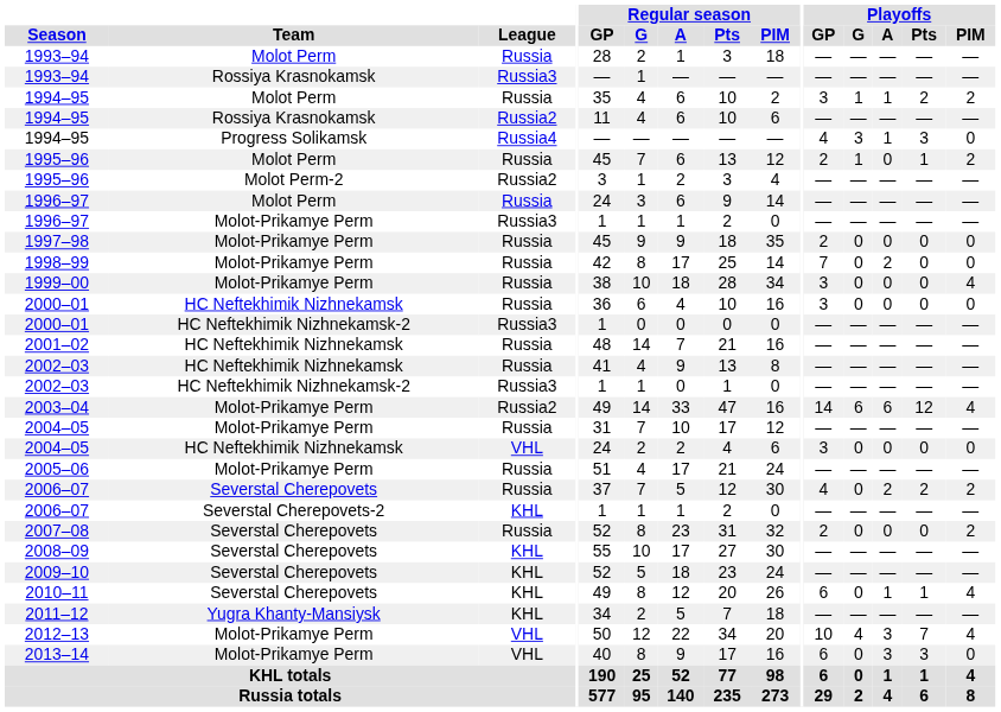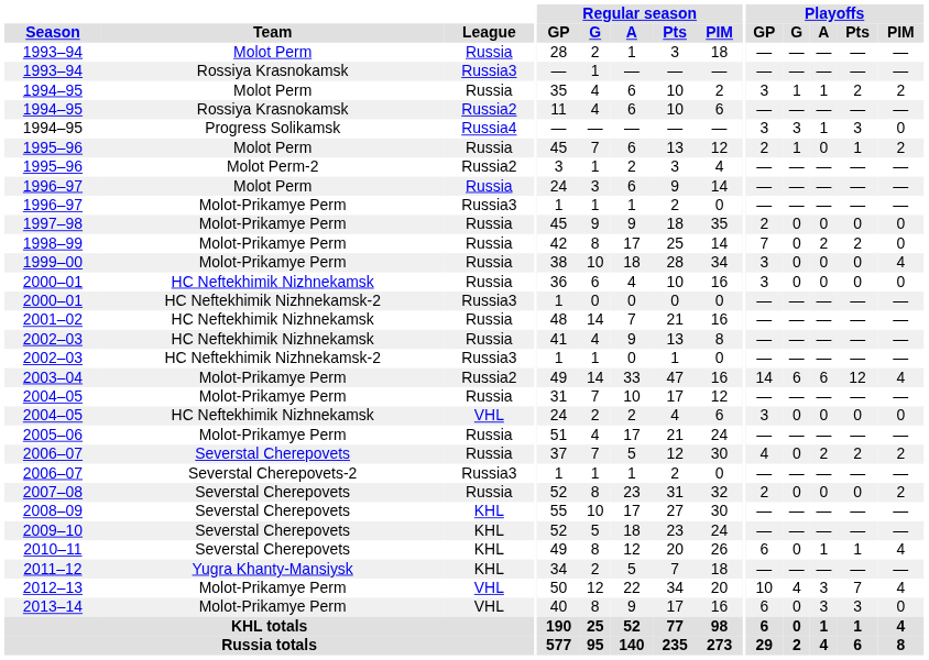 <table border="0" cellpadding="1" cellspacing="0" style="text-align:center; width:60em">
 <tr bgcolor="#e0e0e0">
 <th colspan="3" bgcolor="#ffffff"></th>
 <th rowspan="99" bgcolor="#ffffff"></th>
 <th colspan="5"><a href='#'>Regular season</a></th>
 <th rowspan="99" bgcolor="#ffffff"></th>
 <th colspan="5"><a href='#'>Playoffs</a></th>
 </tr>
 <tr bgcolor="#e0e0e0">
 <th><a href='#'>Season</a></th>
 <th>Team</th>
 <th>League</th>
 <th>GP</th>
 <th><a href='#'>G</a></th>
 <th><a href='#'>A</a></th>
 <th><a href='#'>Pts</a></th>
 <th><a href='#'>PIM</a></th>
 <th>GP</th>
 <th>G</th>
 <th>A</th>
 <th>Pts</th>
 <th>PIM</th>
 </tr>
 <tr>
 <td><a href='#'>1993–94</a></td>
 <td><a href='#'>Molot Perm</a></td>
 <td><a href='#'>Russia</a></td>
 <td>28</td>
 <td>2</td>
 <td>1</td>
 <td>3</td>
 <td>18</td>
 <td>—</td>
 <td>—</td>
 <td>—</td>
 <td>—</td>
 <td>—</td>
 </tr>
 <tr bgcolor="#f0f0f0">
 <td><a href='#'>1993–94</a></td>
 <td>Rossiya Krasnokamsk</td>
 <td><a href='#'>Russia3</a></td>
 <td>—</td>
 <td>1</td>
 <td>—</td>
 <td>—</td>
 <td>—</td>
 <td>—</td>
 <td>—</td>
 <td>—</td>
 <td>—</td>
 <td>—</td>
 </tr>
 <tr>
 <td><a href='#'>1994–95</a></td>
 <td>Molot Perm</td>
 <td>Russia</td>
 <td>35</td>
 <td>4</td>
 <td>6</td>
 <td>10</td>
 <td>2</td>
 <td>3</td>
 <td>1</td>
 <td>1</td>
 <td>2</td>
 <td>2</td>
 </tr>
 <tr bgcolor="#f0f0f0">
 <td><a href='#'>1994–95</a></td>
 <td>Rossiya Krasnokamsk</td>
 <td><a href='#'>Russia2</a></td>
 <td>11</td>
 <td>4</td>
 <td>6</td>
 <td>10</td>
 <td>6</td>
 <td>—</td>
 <td>—</td>
 <td>—</td>
 <td>—</td>
 <td>—</td>
 </tr>
 <tr>
 <td>1994–95</td>
 <td>Progress Solikamsk</td>
 <td><a href='#'>Russia4</a></td>
 <td>—</td>
 <td>—</td>
 <td>—</td>
 <td>—</td>
 <td>—</td>
-<td>4</td>
+<td>3</td>
 <td>3</td>
 <td>1</td>
 <td>3</td>
 <td>0</td>
 </tr>
 <tr bgcolor="#f0f0f0">
 <td><a href='#'>1995–96</a></td>
 <td>Molot Perm</td>
 <td>Russia</td>
 <td>45</td>
 <td>7</td>
 <td>6</td>
 <td>13</td>
 <td>12</td>
 <td>2</td>
 <td>1</td>
 <td>0</td>
 <td>1</td>
 <td>2</td>
 </tr>
 <tr>
 <td><a href='#'>1995–96</a></td>
 <td>Molot Perm-2</td>
 <td>Russia2</td>
 <td>3</td>
 <td>1</td>
 <td>2</td>
 <td>3</td>
 <td>4</td>
 <td>—</td>
 <td>—</td>
 <td>—</td>
 <td>—</td>
 <td>—</td>
 </tr>
 <tr bgcolor="#f0f0f0">
 <td><a href='#'>1996–97</a></td>
 <td>Molot Perm</td>
 <td><a href='#'>Russia</a></td>
 <td>24</td>
 <td>3</td>
 <td>6</td>
 <td>9</td>
 <td>14</td>
 <td>—</td>
 <td>—</td>
 <td>—</td>
 <td>—</td>
 <td>—</td>
 </tr>
 <tr>
 <td><a href='#'>1996–97</a></td>
 <td>Molot-Prikamye Perm</td>
 <td>Russia3</td>
 <td>1</td>
 <td>1</td>
 <td>1</td>
 <td>2</td>
 <td>0</td>
 <td>—</td>
 <td>—</td>
 <td>—</td>
 <td>—</td>
 <td>—</td>
 </tr>
 <tr bgcolor="#f0f0f0">
 <td><a href='#'>1997–98</a></td>
 <td>Molot-Prikamye Perm</td>
 <td>Russia</td>
 <td>45</td>
 <td>9</td>
 <td>9</td>
 <td>18</td>
 <td>35</td>
 <td>2</td>
 <td>0</td>
 <td>0</td>
 <td>0</td>
 <td>0</td>
 </tr>
 <tr>
 <td><a href='#'>1998–99</a></td>
 <td>Molot-Prikamye Perm</td>
 <td>Russia</td>
 <td>42</td>
 <td>8</td>
 <td>17</td>
 <td>25</td>
 <td>14</td>
 <td>7</td>
 <td>0</td>
 <td>2</td>
-<td>0</td>
+<td>2</td>
 <td>0</td>
 </tr>
 <tr bgcolor="#f0f0f0">
 <td><a href='#'>1999–00</a></td>
 <td>Molot-Prikamye Perm</td>
 <td>Russia</td>
 <td>38</td>
 <td>10</td>
 <td>18</td>
 <td>28</td>
 <td>34</td>
 <td>3</td>
 <td>0</td>
 <td>0</td>
 <td>0</td>
 <td>4</td>
 </tr>
 <tr>
 <td><a href='#'>2000–01</a></td>
 <td><a href='#'>HC Neftekhimik Nizhnekamsk</a></td>
 <td>Russia</td>
 <td>36</td>
 <td>6</td>
 <td>4</td>
 <td>10</td>
 <td>16</td>
 <td>3</td>
 <td>0</td>
 <td>0</td>
 <td>0</td>
 <td>0</td>
 </tr>
 <tr bgcolor="#f0f0f0">
 <td><a href='#'>2000–01</a></td>
 <td>HC Neftekhimik Nizhnekamsk-2</td>
 <td>Russia3</td>
 <td>1</td>
 <td>0</td>
 <td>0</td>
 <td>0</td>
 <td>0</td>
 <td>—</td>
 <td>—</td>
 <td>—</td>
 <td>—</td>
 <td>—</td>
 </tr>
 <tr>
 <td><a href='#'>2001–02</a></td>
 <td>HC Neftekhimik Nizhnekamsk</td>
 <td>Russia</td>
 <td>48</td>
 <td>14</td>
 <td>7</td>
 <td>21</td>
 <td>16</td>
 <td>—</td>
 <td>—</td>
 <td>—</td>
 <td>—</td>
 <td>—</td>
 </tr>
 <tr bgcolor="#f0f0f0">
 <td><a href='#'>2002–03</a></td>
 <td>HC Neftekhimik Nizhnekamsk</td>
 <td>Russia</td>
 <td>41</td>
 <td>4</td>
 <td>9</td>
 <td>13</td>
 <td>8</td>
 <td>—</td>
 <td>—</td>
 <td>—</td>
 <td>—</td>
 <td>—</td>
 </tr>
 <tr>
 <td><a href='#'>2002–03</a></td>
 <td>HC Neftekhimik Nizhnekamsk-2</td>
 <td>Russia3</td>
 <td>1</td>
 <td>1</td>
 <td>0</td>
 <td>1</td>
 <td>0</td>
 <td>—</td>
 <td>—</td>
 <td>—</td>
 <td>—</td>
 <td>—</td>
 </tr>
 <tr bgcolor="#f0f0f0">
 <td><a href='#'>2003–04</a></td>
 <td>Molot-Prikamye Perm</td>
 <td>Russia2</td>
 <td>49</td>
 <td>14</td>
 <td>33</td>
 <td>47</td>
 <td>16</td>
 <td>14</td>
 <td>6</td>
 <td>6</td>
 <td>12</td>
 <td>4</td>
 </tr>
 <tr>
 <td><a href='#'>2004–05</a></td>
 <td>Molot-Prikamye Perm</td>
 <td>Russia</td>
 <td>31</td>
 <td>7</td>
 <td>10</td>
 <td>17</td>
 <td>12</td>
 <td>—</td>
 <td>—</td>
 <td>—</td>
 <td>—</td>
 <td>—</td>
 </tr>
 <tr bgcolor="#f0f0f0">
 <td><a href='#'>2004–05</a></td>
 <td>HC Neftekhimik Nizhnekamsk</td>
 <td><a href='#'>VHL</a></td>
 <td>24</td>
 <td>2</td>
 <td>2</td>
 <td>4</td>
 <td>6</td>
 <td>3</td>
 <td>0</td>
 <td>0</td>
 <td>0</td>
 <td>0</td>
 </tr>
 <tr>
 <td><a href='#'>2005–06</a></td>
 <td>Molot-Prikamye Perm</td>
 <td>Russia</td>
 <td>51</td>
 <td>4</td>
 <td>17</td>
 <td>21</td>
 <td>24</td>
 <td>—</td>
 <td>—</td>
 <td>—</td>
 <td>—</td>
 <td>—</td>
 </tr>
 <tr bgcolor="#f0f0f0">
 <td><a href='#'>2006–07</a></td>
 <td><a href='#'>Severstal Cherepovets</a></td>
 <td>Russia</td>
 <td>37</td>
 <td>7</td>
 <td>5</td>
 <td>12</td>
 <td>30</td>
 <td>4</td>
 <td>0</td>
 <td>2</td>
 <td>2</td>
 <td>2</td>
 </tr>
 <tr>
 <td><a href='#'>2006–07</a></td>
 <td>Severstal Cherepovets-2</td>
-<td><a href='#'>KHL</a></td>
+<td>Russia3</td>
 <td>1</td>
 <td>1</td>
 <td>1</td>
 <td>2</td>
 <td>0</td>
 <td>—</td>
 <td>—</td>
 <td>—</td>
 <td>—</td>
 <td>—</td>
 </tr>
 <tr bgcolor="#f0f0f0">
 <td><a href='#'>2007–08</a></td>
 <td>Severstal Cherepovets</td>
 <td>Russia</td>
 <td>52</td>
 <td>8</td>
 <td>23</td>
 <td>31</td>
 <td>32</td>
 <td>2</td>
 <td>0</td>
 <td>0</td>
 <td>0</td>
 <td>2</td>
 </tr>
 <tr>
 <td><a href='#'>2008–09</a></td>
 <td>Severstal Cherepovets</td>
 <td><a href='#'>KHL</a></td>
 <td>55</td>
 <td>10</td>
 <td>17</td>
 <td>27</td>
 <td>30</td>
 <td>—</td>
 <td>—</td>
 <td>—</td>
 <td>—</td>
 <td>—</td>
 </tr>
 <tr bgcolor="#f0f0f0">
 <td><a href='#'>2009–10</a></td>
 <td>Severstal Cherepovets</td>
 <td>KHL</td>
 <td>52</td>
 <td>5</td>
 <td>18</td>
 <td>23</td>
 <td>24</td>
 <td>—</td>
 <td>—</td>
 <td>—</td>
 <td>—</td>
 <td>—</td>
 </tr>
 <tr>
 <td><a href='#'>2010–11</a></td>
 <td>Severstal Cherepovets</td>
 <td>KHL</td>
 <td>49</td>
 <td>8</td>
 <td>12</td>
 <td>20</td>
 <td>26</td>
 <td>6</td>
 <td>0</td>
 <td>1</td>
 <td>1</td>
 <td>4</td>
 </tr>
 <tr bgcolor="#f0f0f0">
 <td><a href='#'>2011–12</a></td>
 <td><a href='#'>Yugra Khanty-Mansiysk</a></td>
 <td>KHL</td>
 <td>34</td>
 <td>2</td>
 <td>5</td>
 <td>7</td>
 <td>18</td>
 <td>—</td>
 <td>—</td>
 <td>—</td>
 <td>—</td>
 <td>—</td>
 </tr>
 <tr>
 <td><a href='#'>2012–13</a></td>
 <td>Molot-Prikamye Perm</td>
 <td><a href='#'>VHL</a></td>
 <td>50</td>
 <td>12</td>
 <td>22</td>
 <td>34</td>
 <td>20</td>
 <td>10</td>
 <td>4</td>
 <td>3</td>
 <td>7</td>
 <td>4</td>
 </tr>
 <tr bgcolor="#f0f0f0">
 <td><a href='#'>2013–14</a></td>
 <td>Molot-Prikamye Perm</td>
 <td>VHL</td>
 <td>40</td>
 <td>8</td>
 <td>9</td>
 <td>17</td>
 <td>16</td>
 <td>6</td>
 <td>0</td>
 <td>3</td>
 <td>3</td>
 <td>0</td>
 </tr>
 <tr>
 </tr>
 <tr ALIGN="center" bgcolor="#e0e0e0">
 <th colspan="3">KHL totals</th>
 <th ALIGN="center">190</th>
 <th ALIGN="center">25</th>
 <th ALIGN="center">52</th>
 <th ALIGN="center">77</th>
 <th ALIGN="center">98</th>
 <th ALIGN="center">6</th>
 <th ALIGN="center">0</th>
 <th ALIGN="center">1</th>
 <th ALIGN="center">1</th>
 <th ALIGN="center">4</th>
 </tr>
 <tr>
 </tr>
 <tr ALIGN="center" bgcolor="#e0e0e0">
 <th colspan="3">Russia totals</th>
 <th ALIGN="center">577</th>
 <th ALIGN="center">95</th>
 <th ALIGN="center">140</th>
 <th ALIGN="center">235</th>
 <th ALIGN="center">273</th>
 <th ALIGN="center">29</th>
 <th ALIGN="center">2</th>
 <th ALIGN="center">4</th>
 <th ALIGN="center">6</th>
 <th ALIGN="center">8</th>
 </tr>
 </table>
